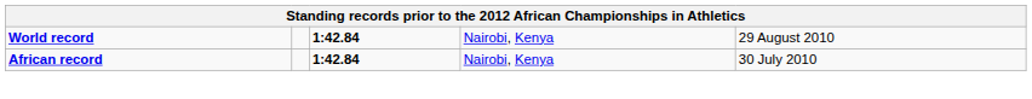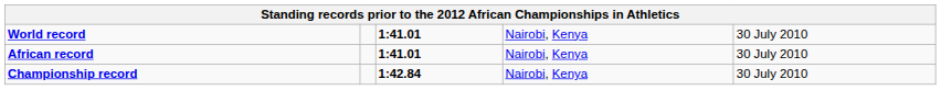 <table class="wikitable" width=75%>
 <tr>
 <th colspan="5">Standing records prior to the 2012 African Championships in Athletics</th>
 </tr>
 <tr>
 <td><strong><a href='#'>World record</a></strong></td>
 <td></td>
-<td><strong>1:42.84</strong></td>
+<td><strong>1:41.01</strong></td>
 <td><a href='#'>Nairobi</a>, <a href='#'>Kenya</a></td>
-<td>29 August 2010</td>
+<td>30 July 2010</td>
 </tr>
 <tr>
 <td><strong><a href='#'>African record</a></strong></td>
+<td></td>
+<td><strong>1:41.01</strong></td>
+<td><a href='#'>Nairobi</a>, <a href='#'>Kenya</a></td>
+<td>30 July 2010</td>
+</tr>
+<tr>
+<td><strong><a href='#'>Championship record</a></strong></td>
 <td></td>
 <td><strong>1:42.84</strong></td>
 <td><a href='#'>Nairobi</a>, <a href='#'>Kenya</a></td>
 <td>30 July 2010</td>
 </tr>
 </table>
